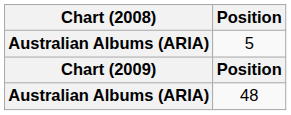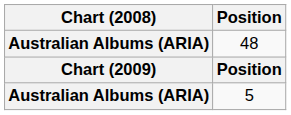 <table class="wikitable plainrowheaders" style="text-align:center">
 <tr>
 <th>Chart (2008)</th>
 <th>Position</th>
 </tr>
 <tr>
 <th scope="row">Australian Albums (ARIA)</th>
-<td>5</td>
+<td>48</td>
 </tr>
 <tr>
 <th>Chart (2009)</th>
 <th>Position</th>
 </tr>
 <tr>
 <th scope="row">Australian Albums (ARIA)</th>
-<td>48</td>
+<td>5</td>
 </tr>
 </table>
